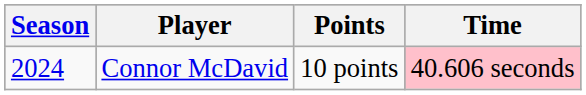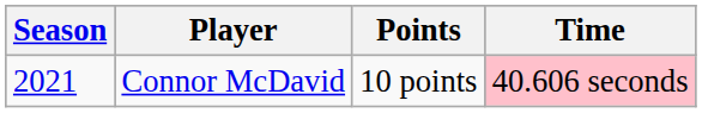 <table class="wikitable sortable">
 <tr>
 <th><a href='#'>Season</a></th>
 <th>Player</th>
 <th>Points</th>
 <th>Time</th>
 </tr>
 <tr>
-<td><a href='#'>2024</a></td>
+<td><a href='#'>2021</a></td>
 <td><a href='#'>Connor McDavid</a></td>
 <td>10 points</td>
 <td style="background: pink;">40.606 seconds</td>
 </tr>
 </table>
